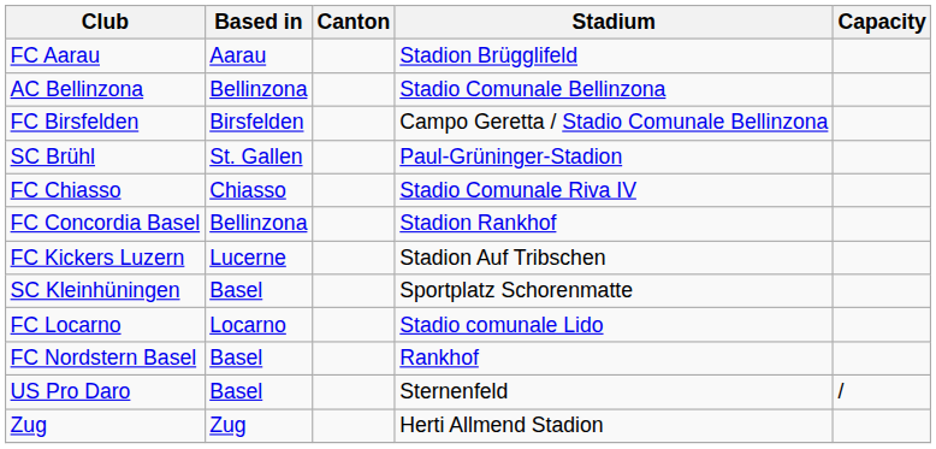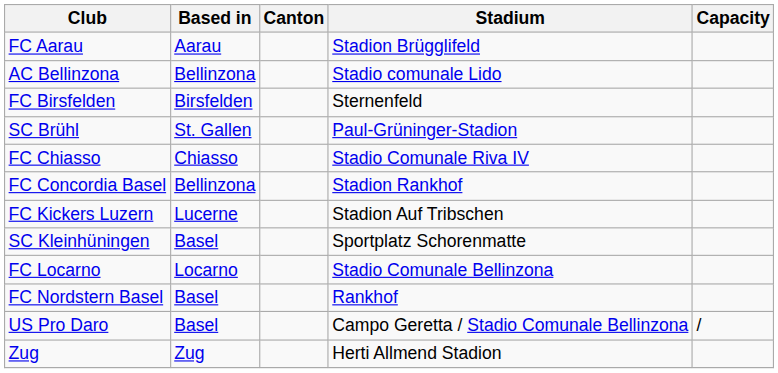 <table class="wikitable">
 <tr>
 <th>Club</th>
 <th>Based in</th>
 <th>Canton</th>
 <th>Stadium</th>
 <th>Capacity</th>
 </tr>
 <tr>
 <td><a href='#'>FC Aarau</a></td>
 <td><a href='#'>Aarau</a></td>
 <td></td>
 <td><a href='#'>Stadion Brügglifeld</a></td>
 <td></td>
 </tr>
 <tr>
 <td><a href='#'>AC Bellinzona</a></td>
 <td><a href='#'>Bellinzona</a></td>
 <td></td>
-<td><a href='#'>Stadio Comunale Bellinzona</a></td>
+<td><a href='#'>Stadio comunale Lido</a></td>
 <td></td>
 </tr>
 <tr>
 <td><a href='#'>FC Birsfelden</a></td>
 <td><a href='#'>Birsfelden</a></td>
 <td></td>
-<td>Campo Geretta / <a href='#'>Stadio Comunale Bellinzona</a></td>
+<td>Sternenfeld</td>
 <td></td>
 </tr>
 <tr>
 <td><a href='#'>SC Brühl</a></td>
 <td><a href='#'>St. Gallen</a></td>
 <td></td>
 <td><a href='#'>Paul-Grüninger-Stadion</a></td>
 <td></td>
 </tr>
 <tr>
 <td><a href='#'>FC Chiasso</a></td>
 <td><a href='#'>Chiasso</a></td>
 <td></td>
 <td><a href='#'>Stadio Comunale Riva IV</a></td>
 <td></td>
 </tr>
 <tr>
 <td><a href='#'>FC Concordia Basel</a></td>
 <td><a href='#'>Bellinzona</a></td>
 <td></td>
 <td><a href='#'>Stadion Rankhof</a></td>
 <td></td>
 </tr>
 <tr>
 <td><a href='#'>FC Kickers Luzern</a></td>
 <td><a href='#'>Lucerne</a></td>
 <td></td>
 <td>Stadion Auf Tribschen</td>
 <td></td>
 </tr>
 <tr>
 <td><a href='#'>SC Kleinhüningen</a></td>
 <td><a href='#'>Basel</a></td>
 <td></td>
 <td>Sportplatz Schorenmatte</td>
 <td></td>
 </tr>
 <tr>
 <td><a href='#'>FC Locarno</a></td>
 <td><a href='#'>Locarno</a></td>
 <td></td>
-<td><a href='#'>Stadio comunale Lido</a></td>
+<td><a href='#'>Stadio Comunale Bellinzona</a></td>
 <td></td>
 </tr>
 <tr>
 <td><a href='#'>FC Nordstern Basel</a></td>
 <td><a href='#'>Basel</a></td>
 <td></td>
 <td><a href='#'>Rankhof</a></td>
 <td></td>
 </tr>
 <tr>
 <td><a href='#'>US Pro Daro</a></td>
 <td><a href='#'>Basel</a></td>
 <td></td>
-<td>Sternenfeld</td>
+<td>Campo Geretta / <a href='#'>Stadio Comunale Bellinzona</a></td>
 <td> / </td>
 </tr>
 <tr>
 <td><a href='#'>Zug</a></td>
 <td><a href='#'>Zug</a></td>
 <td></td>
 <td>Herti Allmend Stadion</td>
 <td></td>
 </tr>
 <tr>
 </tr>
 </table>
